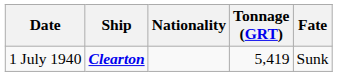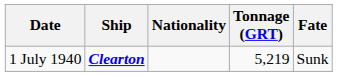 <table class="wikitable sortable" style="margin: 1em auto 1em auto;">
 <tr>
 <th>Date</th>
 <th>Ship</th>
 <th>Nationality</th>
 <th>Tonnage<br>(<a href='#'>GRT</a>)</th>
 <th>Fate</th>
 </tr>
 <tr>
 <td align="right">1 July 1940</td>
 <td align="left"><strong><a href='#'><em>Clearton</em></a></strong></td>
 <td align="left"></td>
-<td align="right">5,419</td>
+<td align="right">5,219</td>
 <td align="left">Sunk</td>
 </tr>
 </table>
